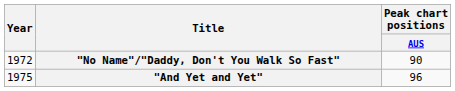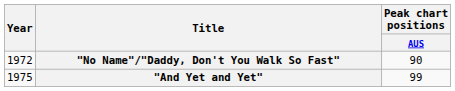 <table class="wikitable plainrowheaders" style="text-align:center;" border="1">
 <tr>
 <th scope="col" rowspan="2">Year</th>
 <th scope="col" rowspan="2" style="width:32em;">Title</th>
 <th scope="col" colspan="1">Peak chart<br>positions</th>
 </tr>
 <tr>
 <th scope="col" style="text-align:center;"><small><a href='#'>AUS</a></small><br></th>
 </tr>
 <tr>
 <td>1972</td>
 <th scope="row">"No Name"/"Daddy, Don't You Walk So Fast"</th>
 <td style="text-align:center;">90</td>
 </tr>
 <tr>
 <td>1975</td>
 <th scope="row">"And Yet and Yet"</th>
-<td style="text-align:center;">96</td>
+<td style="text-align:center;">99</td>
 </tr>
 </table>
